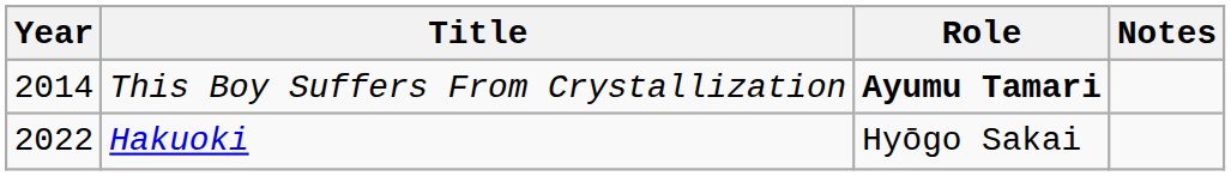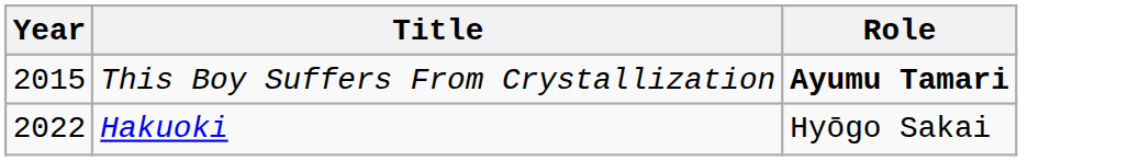 <table class="wikitable sortable">
 <tr>
 <th>Year</th>
 <th>Title</th>
 <th>Role</th>
-<th class="unsortable">Notes</th>
 </tr>
 <tr>
-<td>2014</td>
+<td>2015</td>
 <td><em>This Boy Suffers From Crystallization</em></td>
 <td><strong>Ayumu Tamari</strong></td>
-<td></td>
 </tr>
 <tr>
 <td>2022</td>
 <td><em><a href='#'>Hakuoki</a></em></td>
 <td>Hyōgo Sakai</td>
-<td></td>
 </tr>
 </table>
